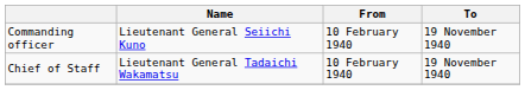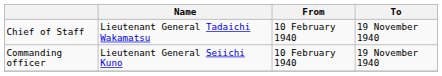 <table class=wikitable>
 <tr>
 <th></th>
 <th>Name</th>
 <th>From</th>
 <th>To</th>
 </tr>
 <tr>
+<td>Chief of Staff</td>
+<td>Lieutenant General <a href='#'>Tadaichi Wakamatsu</a></td>
+<td>10 February 1940</td>
+<td>19 November 1940</td>
+</tr>
+<tr>
 <td>Commanding officer</td>
 <td>Lieutenant General <a href='#'>Seiichi Kuno</a></td>
 <td>10 February 1940</td>
 <td>19 November 1940</td>
 </tr>
 <tr>
-<td>Chief of Staff</td>
-<td>Lieutenant General <a href='#'>Tadaichi Wakamatsu</a></td>
-<td>10 February 1940</td>
-<td>19 November 1940</td>
-</tr>
-<tr>
 </tr>
 </table>
